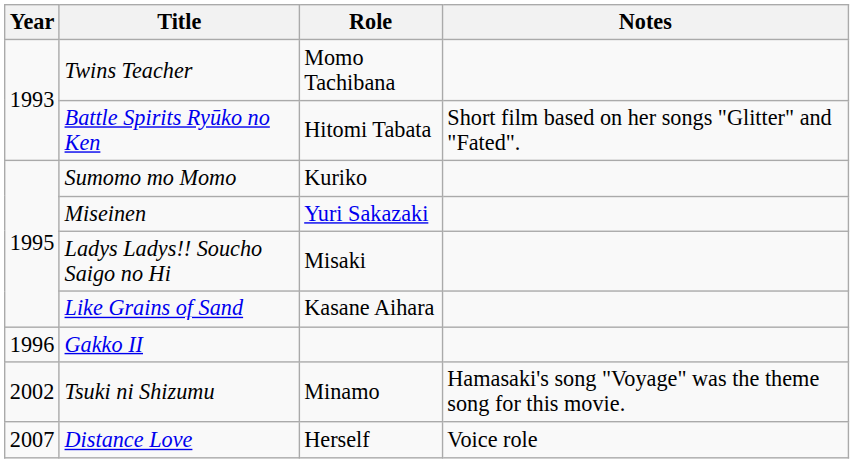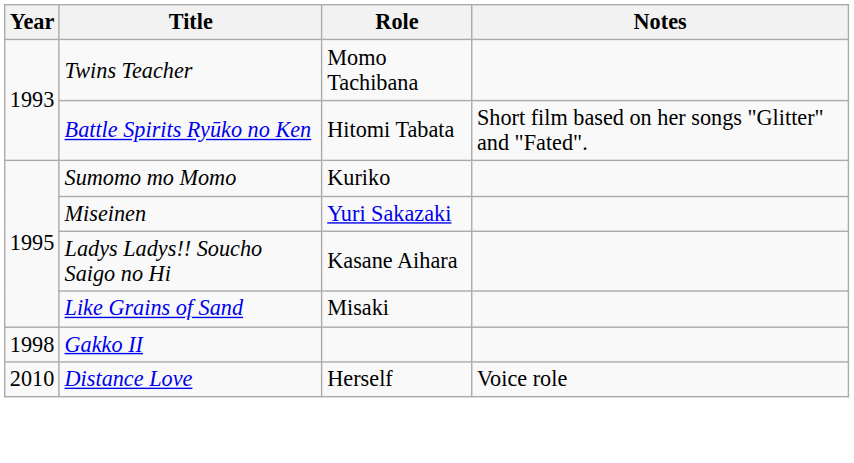 <table class="wikitable">
 <tr>
 <th scope="col">Year</th>
 <th scope="col">Title</th>
 <th scope="col">Role</th>
 <th scope="col">Notes</th>
 </tr>
 <tr>
 <td rowspan="2">1993</td>
 <td><em>Twins Teacher</em></td>
 <td>Momo Tachibana</td>
 <td></td>
 </tr>
 <tr>
 <td><em><a href='#'>Battle Spirits Ryūko no Ken</a></em></td>
 <td>Hitomi Tabata</td>
 <td>Short film based on her songs "Glitter" and "Fated".</td>
 </tr>
 <tr>
 <td rowspan="4">1995</td>
 <td><em>Sumomo mo Momo</em></td>
 <td>Kuriko</td>
 <td></td>
 </tr>
 <tr>
 <td><em>Miseinen</em></td>
 <td><a href='#'>Yuri Sakazaki</a></td>
 <td></td>
 </tr>
 <tr>
 <td><em>Ladys Ladys!! Soucho Saigo no Hi</em></td>
+<td>Kasane Aihara</td>
+<td></td>
+</tr>
+<tr>
+<td><em><a href='#'>Like Grains of Sand</a></em></td>
 <td>Misaki</td>
 <td></td>
 </tr>
 <tr>
-<td><em><a href='#'>Like Grains of Sand</a></em></td>
-<td>Kasane Aihara</td>
-<td></td>
-</tr>
-<tr>
-<td>1996</td>
+<td>1998</td>
 <td><em><a href='#'>Gakko II</a></em></td>
 <td></td>
 <td></td>
 </tr>
 <tr>
-<td>2002</td>
-<td><em>Tsuki ni Shizumu</em></td>
-<td>Minamo</td>
-<td>Hamasaki's song "Voyage" was the theme song for this movie.</td>
-</tr>
-<tr>
-<td>2007</td>
+<td>2010</td>
 <td><em><a href='#'>Distance Love</a></em></td>
 <td>Herself</td>
 <td>Voice role</td>
 </tr>
 </table>
